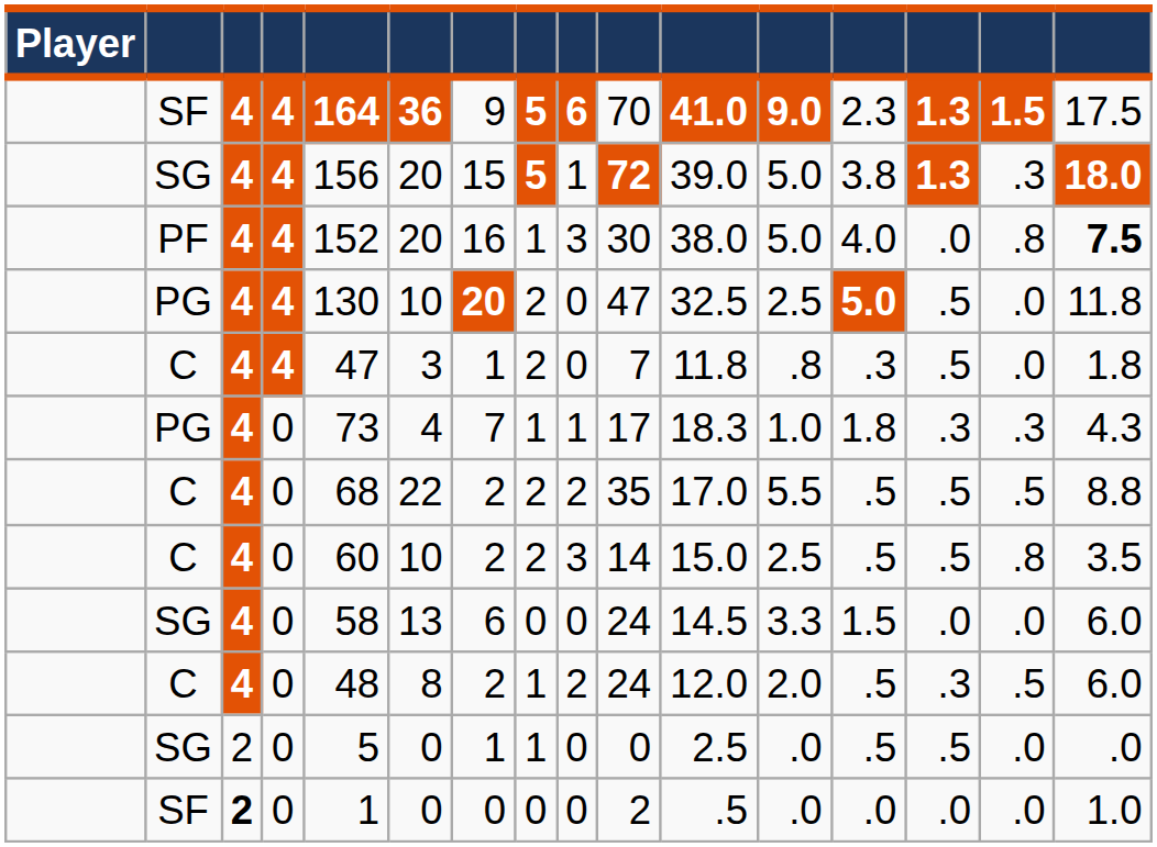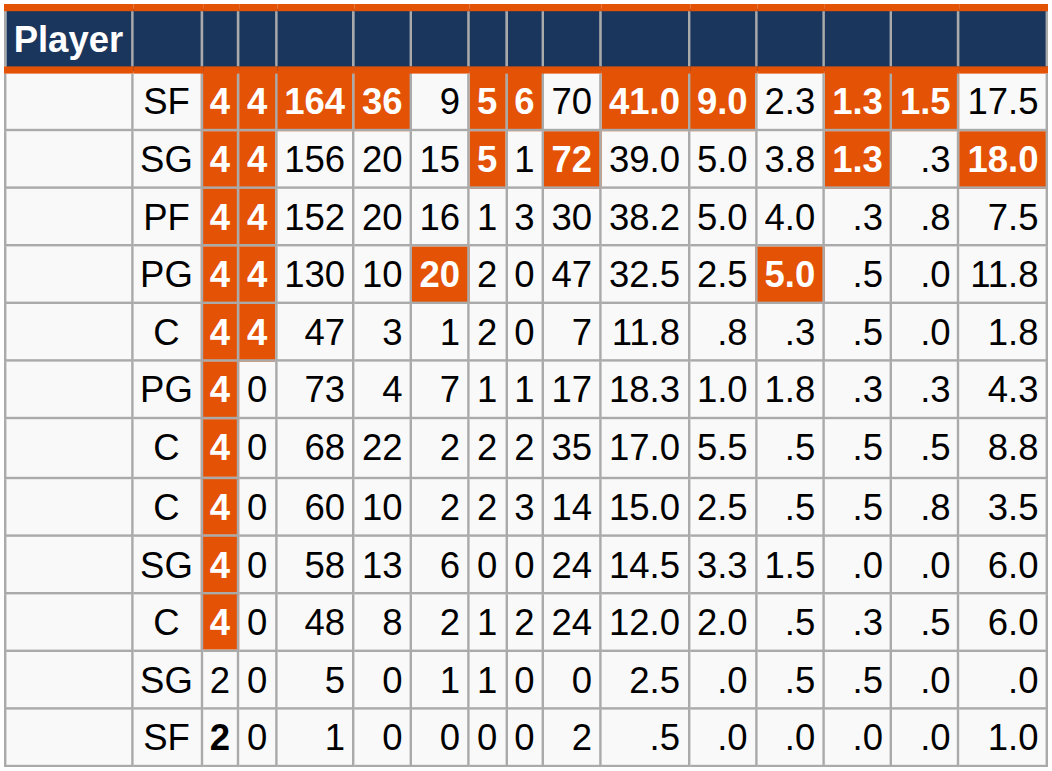 <table class="wikitable sortable" style="font-size: 95%; text-align:right;">
 <tr>
 <th style="background:#1B365D; color:#FFFFFF; border-top:#E35205 3px solid; border-bottom:#E35205 3px solid;">Player</th>
 <th style="background:#1B365D; color:#FFFFFF; border-top:#E35205 3px solid; border-bottom:#E35205 3px solid;"></th>
 <th style="background:#1B365D; color:#FFFFFF; border-top:#E35205 3px solid; border-bottom:#E35205 3px solid;"></th>
 <th style="background:#1B365D; color:#FFFFFF; border-top:#E35205 3px solid; border-bottom:#E35205 3px solid;"></th>
 <th style="background:#1B365D; color:#FFFFFF; border-top:#E35205 3px solid; border-bottom:#E35205 3px solid;"></th>
 <th style="background:#1B365D; color:#FFFFFF; border-top:#E35205 3px solid; border-bottom:#E35205 3px solid;"></th>
 <th style="background:#1B365D; color:#FFFFFF; border-top:#E35205 3px solid; border-bottom:#E35205 3px solid;"></th>
 <th style="background:#1B365D; color:#FFFFFF; border-top:#E35205 3px solid; border-bottom:#E35205 3px solid;"></th>
 <th style="background:#1B365D; color:#FFFFFF; border-top:#E35205 3px solid; border-bottom:#E35205 3px solid;"></th>
 <th style="background:#1B365D; color:#FFFFFF; border-top:#E35205 3px solid; border-bottom:#E35205 3px solid;"></th>
 <th style="background:#1B365D; color:#FFFFFF; border-top:#E35205 3px solid; border-bottom:#E35205 3px solid;"></th>
 <th style="background:#1B365D; color:#FFFFFF; border-top:#E35205 3px solid; border-bottom:#E35205 3px solid;"></th>
 <th style="background:#1B365D; color:#FFFFFF; border-top:#E35205 3px solid; border-bottom:#E35205 3px solid;"></th>
 <th style="background:#1B365D; color:#FFFFFF; border-top:#E35205 3px solid; border-bottom:#E35205 3px solid;"></th>
 <th style="background:#1B365D; color:#FFFFFF; border-top:#E35205 3px solid; border-bottom:#E35205 3px solid;"></th>
 <th style="background:#1B365D; color:#FFFFFF; border-top:#E35205 3px solid; border-bottom:#E35205 3px solid;"></th>
 </tr>
 <tr>
 <td style="text-align:left;"></td>
 <td style="text-align:center;">SF</td>
 <td style="background:#E35205; color:#FFFFFF;"><strong>4</strong></td>
 <td style="background:#E35205; color:#FFFFFF;"><strong>4</strong></td>
 <td style="background:#E35205; color:#FFFFFF;"><strong>164</strong></td>
 <td style="background:#E35205; color:#FFFFFF;"><strong>36</strong></td>
 <td>9</td>
 <td style="background:#E35205; color:#FFFFFF;"><strong>5</strong></td>
 <td style="background:#E35205; color:#FFFFFF;"><strong>6</strong></td>
 <td>70</td>
 <td style="background:#E35205; color:#FFFFFF;"><strong>41.0</strong></td>
 <td style="background:#E35205; color:#FFFFFF;"><strong>9.0</strong></td>
 <td>2.3</td>
 <td style="background:#E35205; color:#FFFFFF;"><strong>1.3</strong></td>
 <td style="background:#E35205; color:#FFFFFF;"><strong>1.5</strong></td>
 <td>17.5</td>
 </tr>
 <tr>
 <td style="text-align:left;"></td>
 <td style="text-align:center;">SG</td>
 <td style="background:#E35205; color:#FFFFFF;"><strong>4</strong></td>
 <td style="background:#E35205; color:#FFFFFF;"><strong>4</strong></td>
 <td>156</td>
 <td>20</td>
 <td>15</td>
 <td style="background:#E35205; color:#FFFFFF;"><strong>5</strong></td>
 <td>1</td>
 <td style="background:#E35205; color:#FFFFFF;"><strong>72</strong></td>
 <td>39.0</td>
 <td>5.0</td>
 <td>3.8</td>
 <td style="background:#E35205; color:#FFFFFF;"><strong>1.3</strong></td>
 <td>.3</td>
 <td style="background:#E35205; color:#FFFFFF;"><strong>18.0</strong></td>
 </tr>
 <tr>
 <td style="text-align:left;"></td>
 <td style="text-align:center;">PF</td>
 <td style="background:#E35205; color:#FFFFFF;"><strong>4</strong></td>
 <td style="background:#E35205; color:#FFFFFF;"><strong>4</strong></td>
 <td>152</td>
 <td>20</td>
 <td>16</td>
 <td>1</td>
 <td>3</td>
 <td>30</td>
-<td>38.0</td>
+<td>38.2</td>
 <td>5.0</td>
 <td>4.0</td>
-<td>.0</td>
+<td>.3</td>
 <td>.8</td>
-<td><strong>7.5</strong></td>
+<td>7.5</td>
 </tr>
 <tr>
 <td style="text-align:left;"></td>
 <td style="text-align:center;">PG</td>
 <td style="background:#E35205; color:#FFFFFF;"><strong>4</strong></td>
 <td style="background:#E35205; color:#FFFFFF;"><strong>4</strong></td>
 <td>130</td>
 <td>10</td>
 <td style="background:#E35205; color:#FFFFFF;"><strong>20</strong></td>
 <td>2</td>
 <td>0</td>
 <td>47</td>
 <td>32.5</td>
 <td>2.5</td>
 <td style="background:#E35205; color:#FFFFFF;"><strong>5.0</strong></td>
 <td>.5</td>
 <td>.0</td>
 <td>11.8</td>
 </tr>
 <tr>
 <td style="text-align:left;"></td>
 <td style="text-align:center;">C</td>
 <td style="background:#E35205; color:#FFFFFF;"><strong>4</strong></td>
 <td style="background:#E35205; color:#FFFFFF;"><strong>4</strong></td>
 <td>47</td>
 <td>3</td>
 <td>1</td>
 <td>2</td>
 <td>0</td>
 <td>7</td>
 <td>11.8</td>
 <td>.8</td>
 <td>.3</td>
 <td>.5</td>
 <td>.0</td>
 <td>1.8</td>
 </tr>
 <tr>
 <td style="text-align:left;"></td>
 <td style="text-align:center;">PG</td>
 <td style="background:#E35205; color:#FFFFFF;"><strong>4</strong></td>
 <td>0</td>
 <td>73</td>
 <td>4</td>
 <td>7</td>
 <td>1</td>
 <td>1</td>
 <td>17</td>
 <td>18.3</td>
 <td>1.0</td>
 <td>1.8</td>
 <td>.3</td>
 <td>.3</td>
 <td>4.3</td>
 </tr>
 <tr>
 <td style="text-align:left;"></td>
 <td style="text-align:center;">C</td>
 <td style="background:#E35205; color:#FFFFFF;"><strong>4</strong></td>
 <td>0</td>
 <td>68</td>
 <td>22</td>
 <td>2</td>
 <td>2</td>
 <td>2</td>
 <td>35</td>
 <td>17.0</td>
 <td>5.5</td>
 <td>.5</td>
 <td>.5</td>
 <td>.5</td>
 <td>8.8</td>
 </tr>
 <tr>
 <td style="text-align:left;"></td>
 <td style="text-align:center;">C</td>
 <td style="background:#E35205; color:#FFFFFF;"><strong>4</strong></td>
 <td>0</td>
 <td>60</td>
 <td>10</td>
 <td>2</td>
 <td>2</td>
 <td>3</td>
 <td>14</td>
 <td>15.0</td>
 <td>2.5</td>
 <td>.5</td>
 <td>.5</td>
 <td>.8</td>
 <td>3.5</td>
 </tr>
 <tr>
 <td style="text-align:left;"></td>
 <td style="text-align:center;">SG</td>
 <td style="background:#E35205; color:#FFFFFF;"><strong>4</strong></td>
 <td>0</td>
 <td>58</td>
 <td>13</td>
 <td>6</td>
 <td>0</td>
 <td>0</td>
 <td>24</td>
 <td>14.5</td>
 <td>3.3</td>
 <td>1.5</td>
 <td>.0</td>
 <td>.0</td>
 <td>6.0</td>
 </tr>
 <tr>
 <td style="text-align:left;"></td>
 <td style="text-align:center;">C</td>
 <td style="background:#E35205; color:#FFFFFF;"><strong>4</strong></td>
 <td>0</td>
 <td>48</td>
 <td>8</td>
 <td>2</td>
 <td>1</td>
 <td>2</td>
 <td>24</td>
 <td>12.0</td>
 <td>2.0</td>
 <td>.5</td>
 <td>.3</td>
 <td>.5</td>
 <td>6.0</td>
 </tr>
 <tr>
 <td style="text-align:left;"></td>
 <td style="text-align:center;">SG</td>
 <td>2</td>
 <td>0</td>
 <td>5</td>
 <td>0</td>
 <td>1</td>
 <td>1</td>
 <td>0</td>
 <td>0</td>
 <td>2.5</td>
 <td>.0</td>
 <td>.5</td>
 <td>.5</td>
 <td>.0</td>
 <td>.0</td>
 </tr>
 <tr>
 <td style="text-align:left;"></td>
 <td style="text-align:center;">SF</td>
 <td><strong>2</strong></td>
 <td>0</td>
 <td>1</td>
 <td>0</td>
 <td>0</td>
 <td>0</td>
 <td>0</td>
 <td>2</td>
 <td>.5</td>
 <td>.0</td>
 <td>.0</td>
 <td>.0</td>
 <td>.0</td>
 <td>1.0</td>
 </tr>
 </table>
